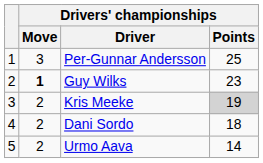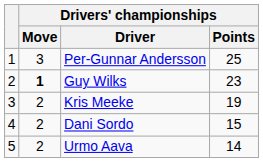 <table class="wikitable" style="font-size:85%;">
 <tr>
 <th rowspan="2"></th>
 <th colspan="3">Drivers' championships</th>
 </tr>
 <tr>
 <th>Move</th>
 <th>Driver</th>
 <th>Points</th>
 </tr>
 <tr>
 <td align="center">1</td>
 <td align="center"> 3</td>
 <td> <a href='#'>Per-Gunnar Andersson</a></td>
 <td align="center">25</td>
 </tr>
 <tr>
 <td align="center">2</td>
 <td align="center"><strong> 1</strong></td>
 <td> <a href='#'>Guy Wilks</a></td>
 <td align="center">23</td>
 </tr>
 <tr>
 <td align="center">3</td>
 <td align="center"> 2</td>
 <td> <a href='#'>Kris Meeke</a></td>
-<td align="center" style="background: lightgrey;">19</td>
+<td align="center">19</td>
 </tr>
 <tr>
 <td align="center">4</td>
 <td align="center"> 2</td>
 <td> <a href='#'>Dani Sordo</a></td>
-<td align="center">18</td>
+<td align="center">15</td>
 </tr>
 <tr>
 <td align="center">5</td>
 <td align="center"> 2</td>
 <td> <a href='#'>Urmo Aava</a></td>
 <td align="center">14</td>
 </tr>
 </table>
